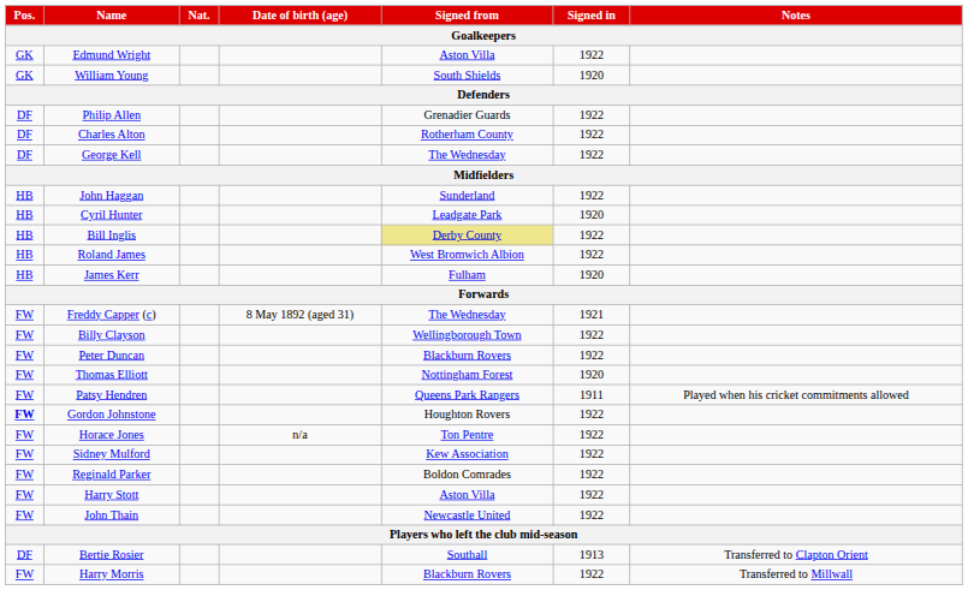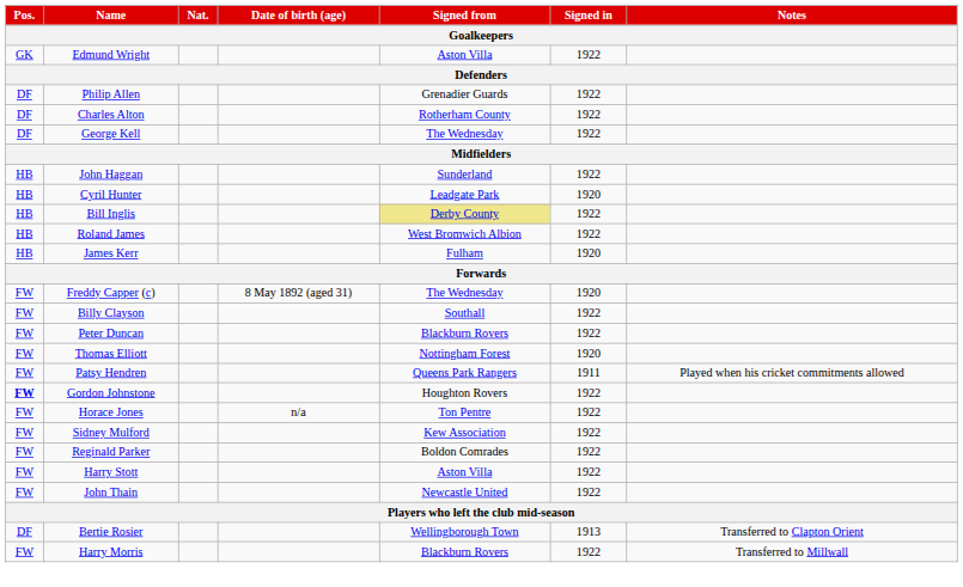 <table class="wikitable"  style="text-align:center; font-size:90%; width:90%;">
 <tr>
 <th style="background:#d00; color:white; text-align:center;">Pos.</th>
 <th style="background:#d00; color:white; text-align:center;">Name</th>
 <th style="background:#d00; color:white; text-align:center;">Nat.</th>
 <th style="background:#d00; color:white; text-align:center;">Date of birth (age)</th>
 <th style="background:#d00; color:white; text-align:center;">Signed from</th>
 <th style="background:#d00; color:white; text-align:center;">Signed in</th>
 <th style="background:#d00; color:white; text-align:center;">Notes</th>
 </tr>
 <tr>
 <th colspan="7">Goalkeepers</th>
 </tr>
 <tr>
 <td><a href='#'>GK</a></td>
 <td><a href='#'>Edmund Wright</a></td>
 <td></td>
 <td></td>
 <td><a href='#'>Aston Villa</a></td>
 <td>1922</td>
-<td></td>
-</tr>
-<tr>
-<td><a href='#'>GK</a></td>
-<td><a href='#'>William Young</a></td>
-<td></td>
-<td></td>
-<td><a href='#'>South Shields</a></td>
-<td>1920</td>
 <td></td>
 </tr>
 <tr>
 <th colspan="7">Defenders</th>
 </tr>
 <tr>
 <td><a href='#'>DF</a></td>
 <td><a href='#'>Philip Allen</a></td>
 <td></td>
 <td></td>
 <td>Grenadier Guards</td>
 <td>1922</td>
 <td></td>
 </tr>
 <tr>
 <td><a href='#'>DF</a></td>
 <td><a href='#'>Charles Alton</a></td>
 <td></td>
 <td></td>
 <td><a href='#'>Rotherham County</a></td>
 <td>1922</td>
 <td></td>
 </tr>
 <tr>
 <td><a href='#'>DF</a></td>
 <td><a href='#'>George Kell</a></td>
 <td></td>
 <td></td>
 <td><a href='#'>The Wednesday</a></td>
 <td>1922</td>
 <td></td>
 </tr>
 <tr>
 <th colspan="7">Midfielders</th>
 </tr>
 <tr>
 <td><a href='#'>HB</a></td>
 <td><a href='#'>John Haggan</a></td>
 <td></td>
 <td></td>
 <td><a href='#'>Sunderland</a></td>
 <td>1922</td>
 <td></td>
 </tr>
 <tr>
 <td><a href='#'>HB</a></td>
 <td><a href='#'>Cyril Hunter</a></td>
 <td></td>
 <td></td>
 <td><a href='#'>Leadgate Park</a></td>
 <td>1920</td>
 <td></td>
 </tr>
 <tr>
 <td><a href='#'>HB</a></td>
 <td><a href='#'>Bill Inglis</a></td>
 <td></td>
 <td></td>
 <td style="background: khaki;"><a href='#'>Derby County</a></td>
 <td>1922</td>
 <td></td>
 </tr>
 <tr>
 <td><a href='#'>HB</a></td>
 <td><a href='#'>Roland James</a></td>
 <td></td>
 <td></td>
 <td><a href='#'>West Bromwich Albion</a></td>
 <td>1922</td>
 <td></td>
 </tr>
 <tr>
 <td><a href='#'>HB</a></td>
 <td><a href='#'>James Kerr</a></td>
 <td></td>
 <td></td>
 <td><a href='#'>Fulham</a></td>
 <td>1920</td>
 <td></td>
 </tr>
 <tr>
 <th colspan="7">Forwards</th>
 </tr>
 <tr>
 <td><a href='#'>FW</a></td>
 <td><a href='#'>Freddy Capper</a> (<a href='#'>c</a>)</td>
 <td></td>
 <td>8 May 1892 (aged 31)</td>
 <td><a href='#'>The Wednesday</a></td>
-<td>1921</td>
+<td>1920</td>
 <td></td>
 </tr>
 <tr>
 <td><a href='#'>FW</a></td>
 <td><a href='#'>Billy Clayson</a></td>
 <td></td>
 <td></td>
-<td><a href='#'>Wellingborough Town</a></td>
+<td><a href='#'>Southall</a></td>
 <td>1922</td>
 <td></td>
 </tr>
 <tr>
 <td><a href='#'>FW</a></td>
 <td><a href='#'>Peter Duncan</a></td>
 <td></td>
 <td></td>
 <td><a href='#'>Blackburn Rovers</a></td>
 <td>1922</td>
 <td></td>
 </tr>
 <tr>
 <td><a href='#'>FW</a></td>
 <td><a href='#'>Thomas Elliott</a></td>
 <td></td>
 <td></td>
 <td><a href='#'>Nottingham Forest</a></td>
 <td>1920</td>
 <td></td>
 </tr>
 <tr>
 <td><a href='#'>FW</a></td>
 <td><a href='#'>Patsy Hendren</a></td>
 <td></td>
 <td></td>
 <td><a href='#'>Queens Park Rangers</a></td>
 <td>1911</td>
 <td>Played when his cricket commitments allowed</td>
 </tr>
 <tr>
 <td><strong><a href='#'>FW</a></strong></td>
 <td><a href='#'>Gordon Johnstone</a></td>
 <td></td>
 <td></td>
 <td>Houghton Rovers</td>
 <td>1922</td>
 <td></td>
 </tr>
 <tr>
 <td><a href='#'>FW</a></td>
 <td><a href='#'>Horace Jones</a></td>
 <td></td>
 <td>n/a</td>
 <td><a href='#'>Ton Pentre</a></td>
 <td>1922</td>
 <td></td>
 </tr>
 <tr>
 <td><a href='#'>FW</a></td>
 <td><a href='#'>Sidney Mulford</a></td>
 <td></td>
 <td></td>
 <td><a href='#'>Kew Association</a></td>
 <td>1922</td>
 <td></td>
 </tr>
 <tr>
 <td><a href='#'>FW</a></td>
 <td><a href='#'>Reginald Parker</a></td>
 <td></td>
 <td></td>
 <td>Boldon Comrades</td>
 <td>1922</td>
 <td></td>
 </tr>
 <tr>
 <td><a href='#'>FW</a></td>
 <td><a href='#'>Harry Stott</a></td>
 <td></td>
 <td></td>
 <td><a href='#'>Aston Villa</a></td>
 <td>1922</td>
 <td></td>
 </tr>
 <tr>
 <td><a href='#'>FW</a></td>
 <td><a href='#'>John Thain</a></td>
 <td></td>
 <td></td>
 <td><a href='#'>Newcastle United</a></td>
 <td>1922</td>
 <td></td>
 </tr>
 <tr>
 <th colspan="7">Players who left the club mid-season</th>
 </tr>
 <tr>
 <td><a href='#'>DF</a></td>
 <td><a href='#'>Bertie Rosier</a></td>
 <td></td>
 <td></td>
-<td><a href='#'>Southall</a></td>
+<td><a href='#'>Wellingborough Town</a></td>
 <td>1913</td>
 <td>Transferred to <a href='#'>Clapton Orient</a></td>
 </tr>
 <tr>
 <td><a href='#'>FW</a></td>
 <td><a href='#'>Harry Morris</a></td>
 <td></td>
 <td></td>
 <td><a href='#'>Blackburn Rovers</a></td>
 <td>1922</td>
 <td>Transferred to <a href='#'>Millwall</a></td>
 </tr>
 </table>
